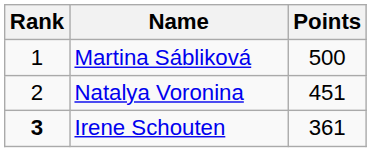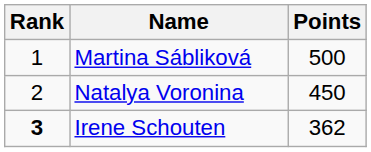 <table class="wikitable" border="1">
 <tr>
 <th width=30>Rank</th>
 <th width=150>Name</th>
 <th width=25>Points</th>
 </tr>
 <tr align="center">
 <td>1</td>
 <td align="left"> <a href='#'>Martina Sábliková</a></td>
 <td>500</td>
 </tr>
 <tr align="center">
 <td>2</td>
 <td align="left"> <a href='#'>Natalya Voronina</a></td>
-<td>451</td>
+<td>450</td>
 </tr>
 <tr align="center">
 <td><strong>3</strong></td>
 <td align="left"> <a href='#'>Irene Schouten</a></td>
-<td>361</td>
+<td>362</td>
 </tr>
 </table>
